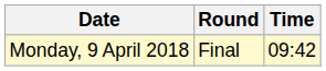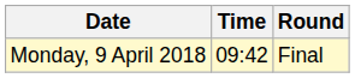 <table class="wikitable">
 <tr>
 <th>Date</th>
+<th>Time</th>
 <th>Round</th>
-<th>Time</th>
 </tr>
 <tr>
 <td style=background:lemonchiffon>Monday, 9 April 2018</td>
+<td style="background:lemonchiffon">09:42</td>
 <td style=background:lemonchiffon>Final</td>
-<td style="background:lemonchiffon">09:42</td>
 </tr>
 </table>
